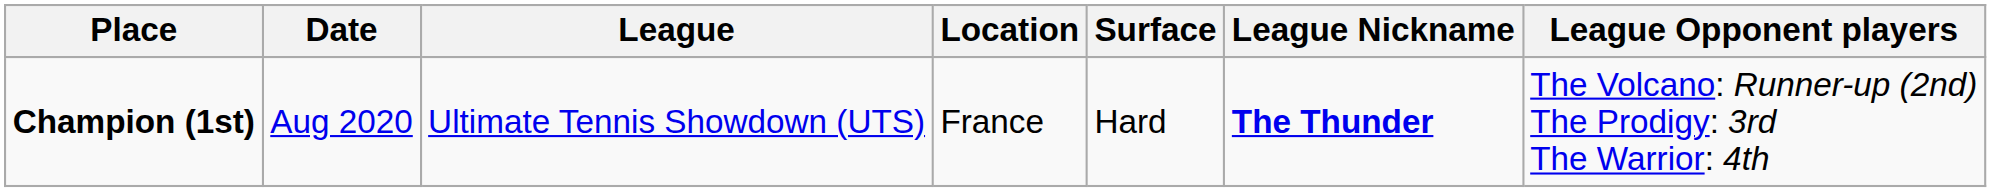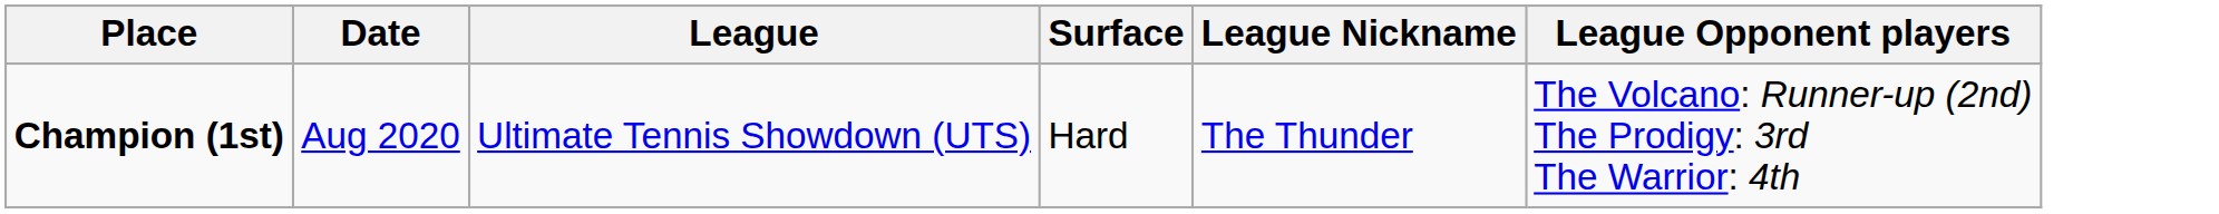 <table class="sortable wikitable">
 <tr>
 <th>Place</th>
 <th>Date</th>
 <th>League</th>
-<th>Location</th>
 <th>Surface</th>
 <th>League Nickname</th>
 <th>League Opponent players</th>
 </tr>
 <tr>
 <td><strong>Champion (1st)</strong></td>
 <td><a href='#'>Aug 2020</a></td>
 <td><a href='#'>Ultimate Tennis Showdown (UTS)</a></td>
-<td>France</td>
 <td>Hard</td>
-<td><strong> <a href='#'>The Thunder</a></strong></td>
+<td> <a href='#'>The Thunder</a></td>
 <td> <a href='#'>The Volcano</a>: <em>Runner-up (2nd)</em><br> <a href='#'>The Prodigy</a>: <em>3rd</em><br> <a href='#'>The Warrior</a>: <em>4th</em></td>
 </tr>
 </table>
